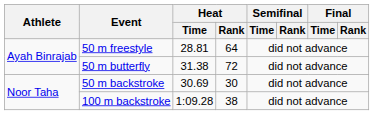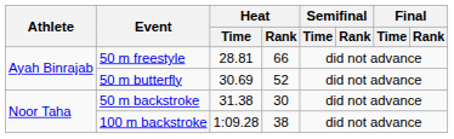 <table class="wikitable" style="text-align:center; font-size:90%">
 <tr>
 <th rowspan="2">Athlete</th>
 <th rowspan="2">Event</th>
 <th colspan="2">Heat</th>
 <th colspan="2">Semifinal</th>
 <th colspan="2">Final</th>
 </tr>
 <tr style="font-size:95%">
 <th>Time</th>
 <th>Rank</th>
 <th>Time</th>
 <th>Rank</th>
 <th>Time</th>
 <th>Rank</th>
 </tr>
 <tr>
 <td align=left rowspan=2><a href='#'>Ayah Binrajab</a></td>
 <td align=left><a href='#'>50 m freestyle</a></td>
 <td>28.81</td>
-<td>64</td>
+<td>66</td>
 <td colspan=4>did not advance</td>
 </tr>
 <tr>
 <td align=left><a href='#'>50 m butterfly</a></td>
-<td>31.38</td>
-<td>72</td>
+<td>30.69</td>
+<td>52</td>
 <td colspan=4>did not advance</td>
 </tr>
 <tr>
 <td align=left rowspan=2><a href='#'>Noor Taha</a></td>
 <td align=left><a href='#'>50 m backstroke</a></td>
-<td>30.69</td>
+<td>31.38</td>
 <td>30</td>
 <td colspan=4>did not advance</td>
 </tr>
 <tr>
 <td align=left><a href='#'>100 m backstroke</a></td>
 <td>1:09.28</td>
 <td>38</td>
 <td colspan=4>did not advance</td>
 </tr>
 </table>
